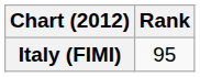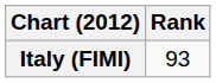 <table class="wikitable plainrowheaders" style="text-align:center;">
 <tr>
 <th scope="col">Chart (2012)</th>
 <th scope="col">Rank</th>
 </tr>
 <tr>
 <th scope="row">Italy (FIMI)</th>
-<td style="text-align:center;">95</td>
+<td style="text-align:center;">93</td>
 </tr>
 </table>
